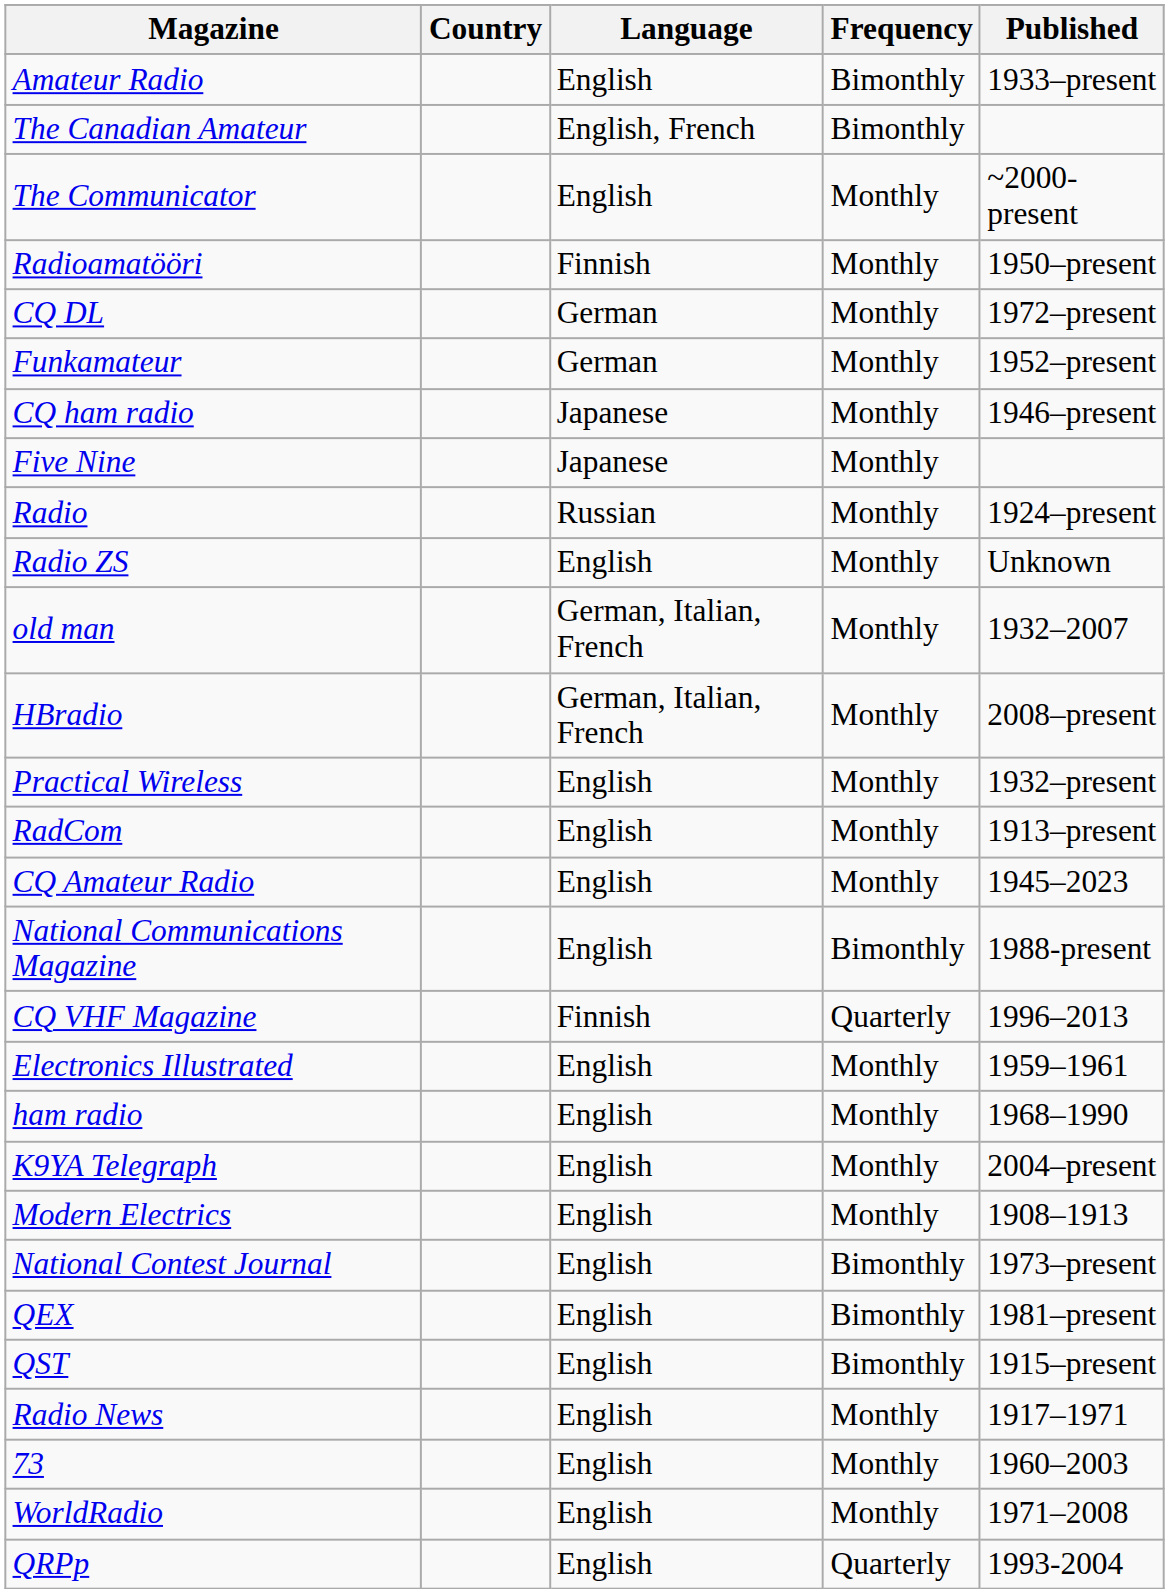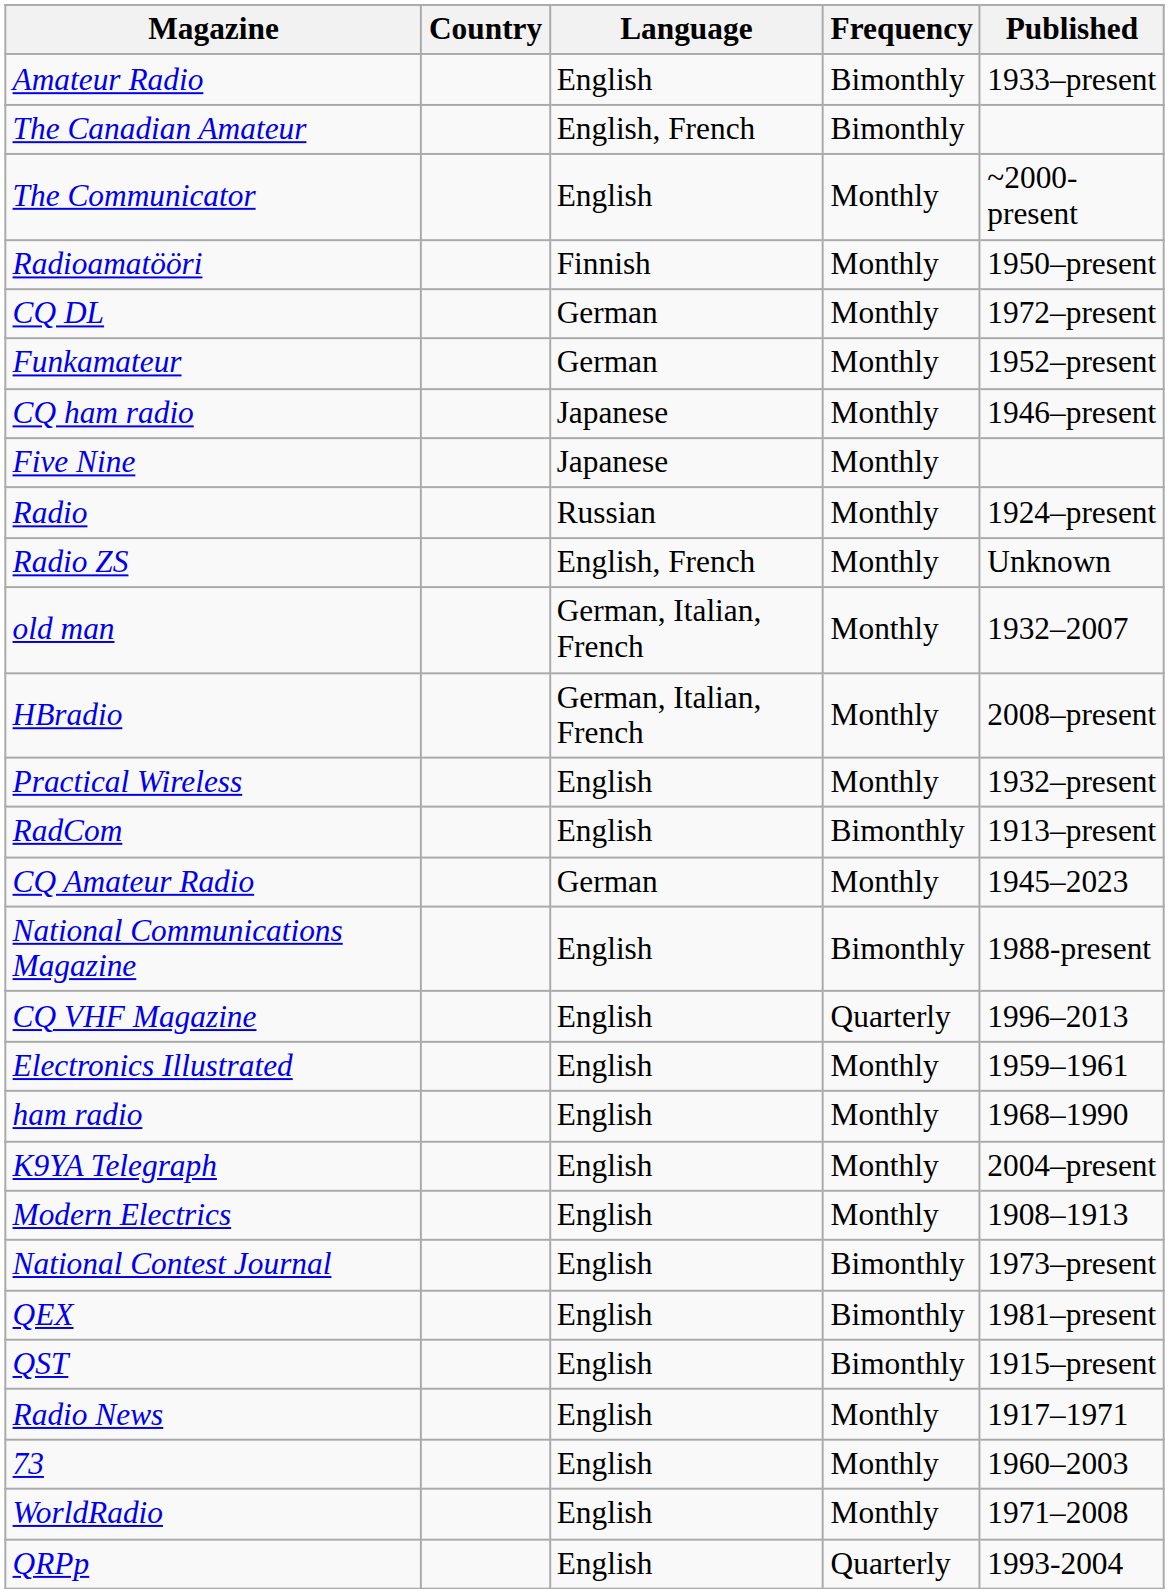 <table class="wikitable sortable" style="border:1px white; font-size:100%; margin-left:1em;">
 <tr>
 <th>Magazine</th>
 <th>Country</th>
 <th>Language</th>
 <th>Frequency</th>
 <th>Published</th>
 </tr>
 <tr>
 <td><em><a href='#'>Amateur Radio</a></em></td>
 <td></td>
 <td>English</td>
 <td>Bimonthly</td>
 <td>1933–present</td>
 </tr>
 <tr>
 <td><em><a href='#'>The Canadian Amateur</a></em></td>
 <td></td>
 <td>English, French</td>
 <td>Bimonthly</td>
 <td></td>
 </tr>
 <tr>
 <td><em><a href='#'>The Communicator</a></em></td>
 <td></td>
 <td>English</td>
 <td>Monthly</td>
 <td>~2000-present</td>
 </tr>
 <tr>
 <td><em><a href='#'>Radioamatööri</a></em></td>
 <td></td>
 <td>Finnish</td>
 <td>Monthly</td>
 <td>1950–present</td>
 </tr>
 <tr>
 <td><em><a href='#'>CQ DL</a></em></td>
 <td></td>
 <td>German</td>
 <td>Monthly</td>
 <td>1972–present</td>
 </tr>
 <tr>
 <td><em><a href='#'>Funkamateur</a></em></td>
 <td></td>
 <td>German</td>
 <td>Monthly</td>
 <td>1952–present</td>
 </tr>
 <tr>
 <td><em><a href='#'>CQ ham radio</a></em></td>
 <td></td>
 <td>Japanese</td>
 <td>Monthly</td>
 <td>1946–present</td>
 </tr>
 <tr>
 <td><em><a href='#'>Five Nine</a></em></td>
 <td></td>
 <td>Japanese</td>
 <td>Monthly</td>
 <td></td>
 </tr>
 <tr>
 <td><em><a href='#'>Radio</a></em></td>
 <td></td>
 <td>Russian</td>
 <td>Monthly</td>
 <td>1924–present</td>
 </tr>
 <tr>
 <td><em><a href='#'>Radio ZS</a></em></td>
 <td></td>
-<td>English</td>
+<td>English, French</td>
 <td>Monthly</td>
 <td>Unknown</td>
 </tr>
 <tr>
 <td><em><a href='#'>old man</a></em></td>
 <td></td>
 <td>German, Italian, French</td>
 <td>Monthly</td>
 <td>1932–2007</td>
 </tr>
 <tr>
 <td><em><a href='#'>HBradio</a></em></td>
 <td></td>
 <td>German, Italian, French</td>
 <td>Monthly</td>
 <td>2008–present</td>
 </tr>
 <tr>
 <td><em><a href='#'>Practical Wireless</a></em></td>
 <td></td>
 <td>English</td>
 <td>Monthly</td>
 <td>1932–present</td>
 </tr>
 <tr>
 <td><em><a href='#'>RadCom</a></em></td>
 <td></td>
 <td>English</td>
-<td>Monthly</td>
+<td>Bimonthly</td>
 <td>1913–present</td>
 </tr>
 <tr>
 <td><em><a href='#'>CQ Amateur Radio</a></em></td>
 <td></td>
-<td>English</td>
+<td>German</td>
 <td>Monthly</td>
 <td>1945–2023</td>
 </tr>
 <tr>
 <td><em><a href='#'>National Communications Magazine</a></em></td>
 <td></td>
 <td>English</td>
 <td>Bimonthly</td>
 <td>1988-present</td>
 </tr>
 <tr>
 <td><em><a href='#'>CQ VHF Magazine</a></em></td>
 <td></td>
-<td>Finnish</td>
+<td>English</td>
 <td>Quarterly</td>
 <td>1996–2013</td>
 </tr>
 <tr>
 <td><em><a href='#'>Electronics Illustrated</a></em></td>
 <td></td>
 <td>English</td>
 <td>Monthly</td>
 <td>1959–1961</td>
 </tr>
 <tr>
 <td><em><a href='#'>ham radio</a></em></td>
 <td></td>
 <td>English</td>
 <td>Monthly</td>
 <td>1968–1990</td>
 </tr>
 <tr>
 <td><em><a href='#'>K9YA Telegraph</a></em></td>
 <td></td>
 <td>English</td>
 <td>Monthly</td>
 <td>2004–present</td>
 </tr>
 <tr>
 <td><em><a href='#'>Modern Electrics</a></em></td>
 <td></td>
 <td>English</td>
 <td>Monthly</td>
 <td>1908–1913</td>
 </tr>
 <tr>
 <td><em><a href='#'>National Contest Journal</a></em></td>
 <td></td>
 <td>English</td>
 <td>Bimonthly</td>
 <td>1973–present</td>
 </tr>
 <tr>
 <td><em><a href='#'>QEX</a></em></td>
 <td></td>
 <td>English</td>
 <td>Bimonthly</td>
 <td>1981–present</td>
 </tr>
 <tr>
 <td><em><a href='#'>QST</a></em></td>
 <td></td>
 <td>English</td>
 <td>Bimonthly</td>
 <td>1915–present</td>
 </tr>
 <tr>
 <td><em><a href='#'>Radio News</a></em></td>
 <td></td>
 <td>English</td>
 <td>Monthly</td>
 <td>1917–1971</td>
 </tr>
 <tr>
 <td><em><a href='#'>73</a></em></td>
 <td></td>
 <td>English</td>
 <td>Monthly</td>
 <td>1960–2003</td>
 </tr>
 <tr>
 <td><em><a href='#'>WorldRadio</a></em></td>
 <td></td>
 <td>English</td>
 <td>Monthly</td>
 <td>1971–2008</td>
 </tr>
 <tr>
 <td><em><a href='#'>QRPp</a></em></td>
 <td></td>
 <td>English</td>
 <td>Quarterly</td>
 <td>1993-2004</td>
 </tr>
 </table>
